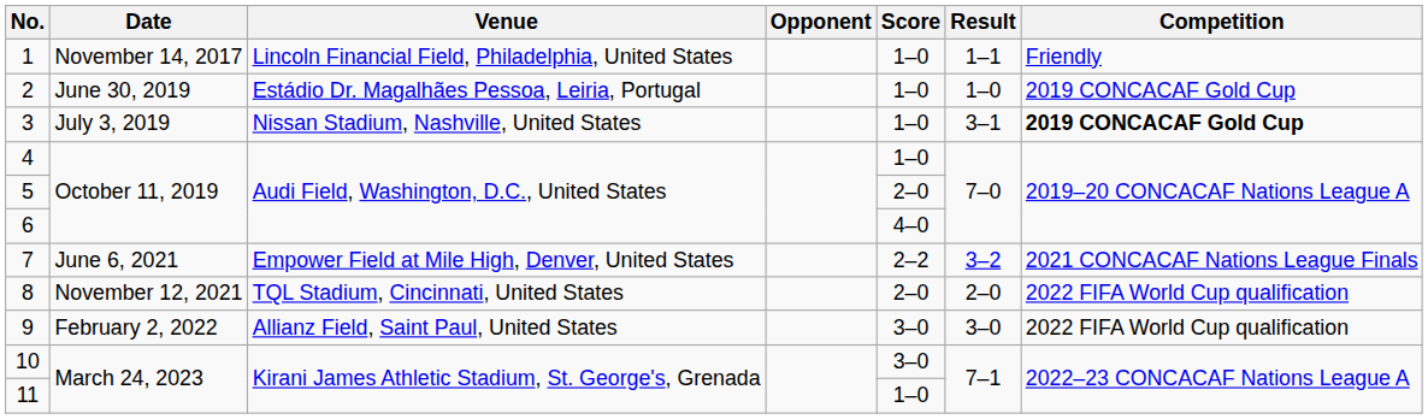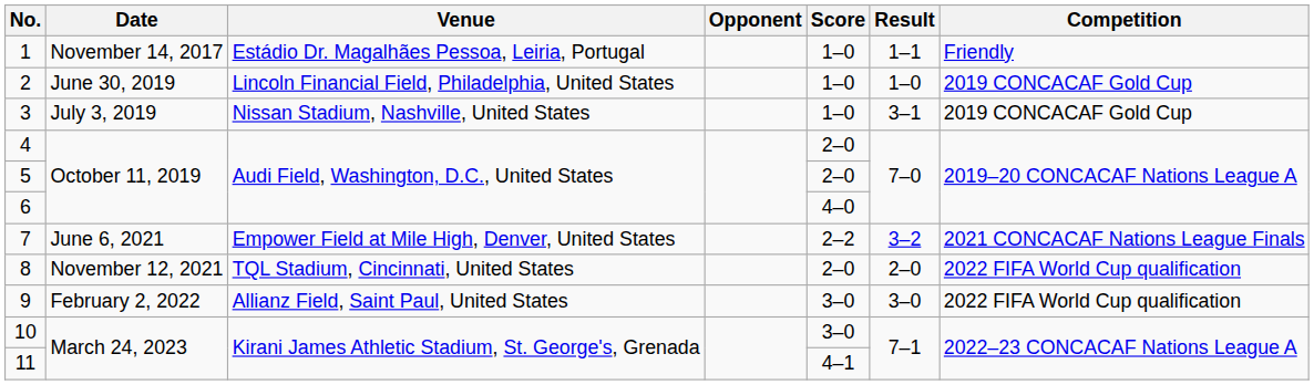 <table class="wikitable sortable">
 <tr>
 <th scope="col">No.</th>
 <th scope="col">Date</th>
 <th scope="col">Venue</th>
 <th scope="col">Opponent</th>
 <th scope="col">Score</th>
 <th scope="col">Result</th>
 <th scope="col">Competition</th>
 </tr>
 <tr>
 <td align="center">1</td>
 <td>November 14, 2017</td>
-<td><a href='#'>Lincoln Financial Field</a>, <a href='#'>Philadelphia</a>, United States</td>
+<td><a href='#'>Estádio Dr. Magalhães Pessoa</a>, <a href='#'>Leiria</a>, Portugal</td>
 <td></td>
 <td align="center">1–0</td>
 <td align="center">1–1</td>
 <td><a href='#'>Friendly</a></td>
 </tr>
 <tr>
 <td align="center">2</td>
 <td>June 30, 2019</td>
-<td><a href='#'>Estádio Dr. Magalhães Pessoa</a>, <a href='#'>Leiria</a>, Portugal</td>
+<td><a href='#'>Lincoln Financial Field</a>, <a href='#'>Philadelphia</a>, United States</td>
 <td></td>
 <td align="center">1–0</td>
 <td align="center">1–0</td>
 <td><a href='#'>2019 CONCACAF Gold Cup</a></td>
 </tr>
 <tr>
 <td align="center">3</td>
 <td>July 3, 2019</td>
 <td><a href='#'>Nissan Stadium</a>, <a href='#'>Nashville</a>, United States</td>
 <td></td>
 <td align="center">1–0</td>
 <td align="center">3–1</td>
-<td><strong>2019 CONCACAF Gold Cup</strong></td>
+<td>2019 CONCACAF Gold Cup</td>
 </tr>
 <tr>
 <td align="center">4</td>
 <td rowspan="3">October 11, 2019</td>
 <td rowspan="3"><a href='#'>Audi Field</a>, <a href='#'>Washington, D.C.</a>, United States</td>
 <td rowspan="3"></td>
-<td align="center">1–0</td>
+<td align="center">2–0</td>
 <td rowspan="3" align="center">7–0</td>
 <td rowspan="3"><a href='#'>2019–20 CONCACAF Nations League A</a></td>
 </tr>
 <tr>
 <td align="center">5</td>
 <td align="center">2–0</td>
 </tr>
 <tr>
 <td align="center">6</td>
 <td align="center">4–0</td>
 </tr>
 <tr>
 <td align="center">7</td>
 <td>June 6, 2021</td>
 <td><a href='#'>Empower Field at Mile High</a>, <a href='#'>Denver</a>, United States</td>
 <td></td>
 <td align="center">2–2</td>
 <td align="center"><a href='#'>3–2</a> </td>
 <td><a href='#'>2021 CONCACAF Nations League Finals</a></td>
 </tr>
 <tr>
 <td align="center">8</td>
 <td>November 12, 2021</td>
 <td><a href='#'>TQL Stadium</a>, <a href='#'>Cincinnati</a>, United States</td>
 <td></td>
 <td align="center">2–0</td>
 <td align="center">2–0</td>
 <td><a href='#'>2022 FIFA World Cup qualification</a></td>
 </tr>
 <tr>
 <td align="center">9</td>
 <td>February 2, 2022</td>
 <td><a href='#'>Allianz Field</a>, <a href='#'>Saint Paul</a>, United States</td>
 <td></td>
 <td align="center">3–0</td>
 <td align="center">3–0</td>
 <td>2022 FIFA World Cup qualification</td>
 </tr>
 <tr>
 <td align="center">10</td>
 <td rowspan=2>March 24, 2023</td>
 <td rowspan=2><a href='#'>Kirani James Athletic Stadium</a>, <a href='#'>St. George's</a>, Grenada</td>
 <td rowspan=2></td>
 <td align="center">3–0</td>
 <td rowspan=2 align="center">7–1</td>
 <td rowspan=2><a href='#'>2022–23 CONCACAF Nations League A</a></td>
 </tr>
 <tr>
 <td align="center">11</td>
-<td align="center">1–0</td>
+<td align="center">4–1</td>
 </tr>
 </table>
